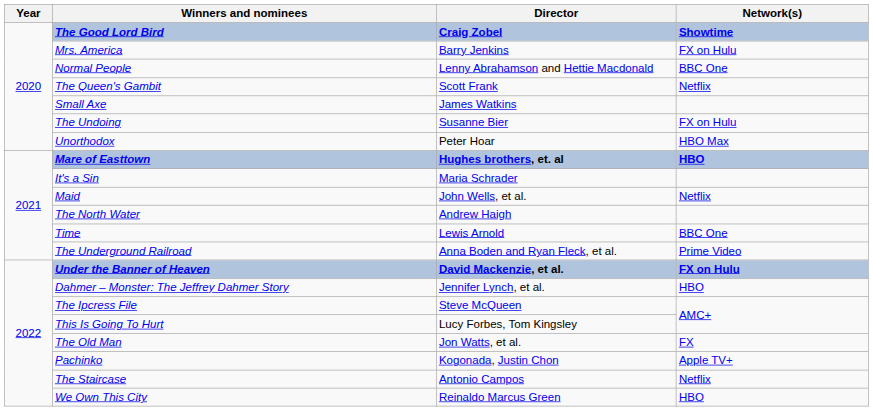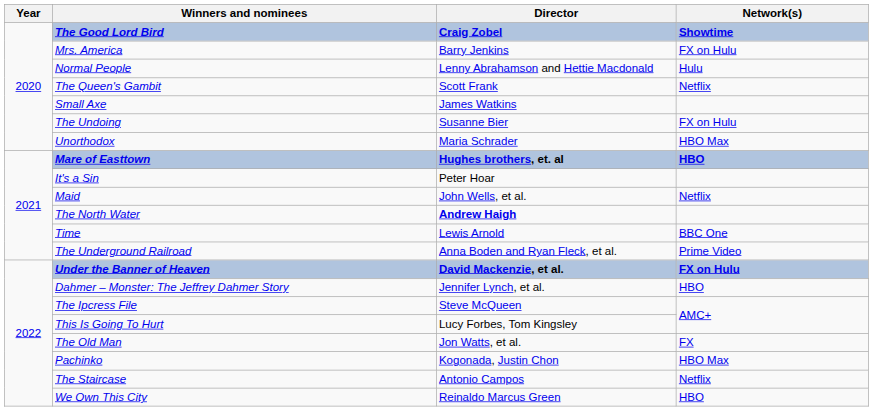 <table class="wikitable" width="95%" cellpadding="5">
 <tr>
 <th style="width:5%;">Year</th>
 <th style="width:40%;">Winners and nominees</th>
 <th style="width:25%;">Director</th>
 <th style="width:20%;">Network(s)</th>
 </tr>
 <tr>
 <td rowspan="7" style="text-align:center;"><a href='#'>2020</a><br></td>
 <td style="background:#B0C4DE;"><strong><em><a href='#'>The Good Lord Bird</a></em></strong></td>
 <td style="background:#B0C4DE;"><strong><a href='#'>Craig Zobel</a></strong></td>
 <td style="background:#B0C4DE;"><strong><a href='#'>Showtime</a></strong></td>
 </tr>
 <tr>
 <td><em><a href='#'>Mrs. America</a></em></td>
 <td><a href='#'>Barry Jenkins</a></td>
 <td><a href='#'>FX on Hulu</a></td>
 </tr>
 <tr>
 <td><em><a href='#'>Normal People</a></em></td>
 <td><a href='#'>Lenny Abrahamson</a> and <a href='#'>Hettie Macdonald</a></td>
-<td><a href='#'>BBC One</a></td>
+<td><a href='#'>Hulu</a></td>
 </tr>
 <tr>
 <td><em><a href='#'>The Queen's Gambit</a></em></td>
 <td><a href='#'>Scott Frank</a></td>
 <td><a href='#'>Netflix</a></td>
 </tr>
 <tr>
 <td><em><a href='#'>Small Axe</a></em></td>
 <td><a href='#'>James Watkins</a></td>
 <td></td>
 </tr>
 <tr>
 <td><em><a href='#'>The Undoing</a></em></td>
 <td><a href='#'>Susanne Bier</a></td>
 <td><a href='#'>FX on Hulu</a></td>
 </tr>
 <tr>
 <td><em><a href='#'>Unorthodox</a></em></td>
-<td>Peter Hoar</td>
+<td><a href='#'>Maria Schrader</a></td>
 <td><a href='#'>HBO Max</a></td>
 </tr>
 <tr>
 <td rowspan="6" style="text-align:center;"><a href='#'>2021</a></td>
 <td style="background:#B0C4DE;"><strong><em><a href='#'>Mare of Easttown</a></em></strong></td>
 <td style="background:#B0C4DE;"><strong><a href='#'>Hughes brothers</a>, et. al</strong></td>
 <td style="background:#B0C4DE;"><strong><a href='#'>HBO</a></strong></td>
 </tr>
 <tr>
 <td><em><a href='#'>It's a Sin</a></em></td>
-<td><a href='#'>Maria Schrader</a></td>
+<td>Peter Hoar</td>
 <td></td>
 </tr>
 <tr>
 <td><em><a href='#'>Maid</a></em></td>
 <td><a href='#'>John Wells</a>, et al.</td>
 <td><a href='#'>Netflix</a></td>
 </tr>
 <tr>
 <td><em><a href='#'>The North Water</a></em></td>
-<td><a href='#'>Andrew Haigh</a></td>
+<td><strong><a href='#'>Andrew Haigh</a></strong></td>
 <td></td>
 </tr>
 <tr>
 <td><em><a href='#'>Time</a></em></td>
 <td><a href='#'>Lewis Arnold</a></td>
 <td><a href='#'>BBC One</a></td>
 </tr>
 <tr>
 <td><em><a href='#'>The Underground Railroad</a></em></td>
 <td><a href='#'>Anna Boden and Ryan Fleck</a>, et al.</td>
 <td><a href='#'>Prime Video</a></td>
 </tr>
 <tr>
 <td rowspan="8" style="text-align:center;"><a href='#'>2022</a><br></td>
 <td style="background:#B0C4DE;"><strong><em><a href='#'>Under the Banner of Heaven</a></em></strong></td>
 <td style="background:#B0C4DE;"><strong><a href='#'>David Mackenzie</a>, et al.</strong></td>
 <td style="background:#B0C4DE;"><strong><a href='#'>FX on Hulu</a></strong></td>
 </tr>
 <tr>
 <td><em><a href='#'>Dahmer – Monster: The Jeffrey Dahmer Story</a></em></td>
 <td><a href='#'>Jennifer Lynch</a>, et al.</td>
 <td><a href='#'>HBO</a></td>
 </tr>
 <tr>
 <td><em><a href='#'>The Ipcress File</a></em></td>
 <td><a href='#'>Steve McQueen</a></td>
 <td rowspan="2"><a href='#'>AMC+</a></td>
 </tr>
 <tr>
 <td><em><a href='#'>This Is Going To Hurt</a></em></td>
 <td>Lucy Forbes, Tom Kingsley</td>
 </tr>
 <tr>
 <td><em><a href='#'>The Old Man</a></em></td>
 <td><a href='#'>Jon Watts</a>, et al.</td>
 <td><a href='#'>FX</a></td>
 </tr>
 <tr>
 <td><em><a href='#'>Pachinko</a></em></td>
 <td><a href='#'>Kogonada</a>, <a href='#'>Justin Chon</a></td>
-<td><a href='#'>Apple TV+</a></td>
+<td><a href='#'>HBO Max</a></td>
 </tr>
 <tr>
 <td><em><a href='#'>The Staircase</a></em></td>
 <td><a href='#'>Antonio Campos</a></td>
 <td><a href='#'>Netflix</a></td>
 </tr>
 <tr>
 <td><em><a href='#'>We Own This City</a></em></td>
 <td><a href='#'>Reinaldo Marcus Green</a></td>
 <td><a href='#'>HBO</a></td>
 </tr>
 </table>
